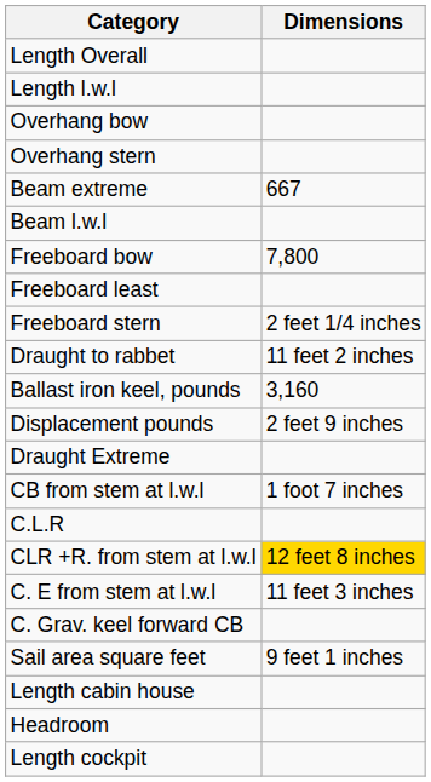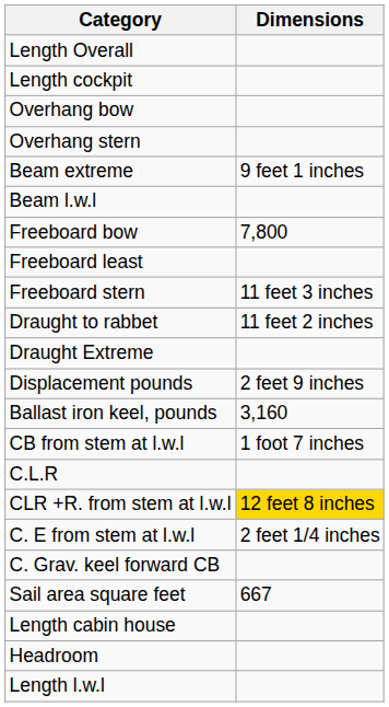 <table class="wikitable">
 <tr>
 <th>Category</th>
 <th>Dimensions</th>
 </tr>
 <tr>
 <td>Length Overall</td>
 <td></td>
 </tr>
 <tr>
-<td>Length l.w.l</td>
+<td>Length cockpit</td>
 <td></td>
 </tr>
 <tr>
 <td>Overhang bow</td>
 <td></td>
 </tr>
 <tr>
 <td>Overhang stern</td>
 <td></td>
 </tr>
 <tr>
 <td>Beam extreme</td>
-<td>667</td>
+<td>9 feet 1 inches</td>
 </tr>
 <tr>
 <td>Beam l.w.l</td>
 <td></td>
 </tr>
 <tr>
 <td>Freeboard bow</td>
 <td>7,800</td>
 </tr>
 <tr>
 <td>Freeboard least</td>
 <td></td>
 </tr>
 <tr>
 <td>Freeboard stern</td>
-<td>2 feet 1/4 inches</td>
+<td>11 feet 3 inches</td>
 </tr>
 <tr>
 <td>Draught to rabbet</td>
 <td>11 feet 2 inches</td>
 </tr>
 <tr>
-<td>Ballast iron keel, pounds</td>
-<td>3,160</td>
+<td>Draught Extreme</td>
+<td></td>
 </tr>
 <tr>
 <td>Displacement pounds</td>
 <td>2 feet 9 inches</td>
 </tr>
 <tr>
-<td>Draught Extreme</td>
-<td></td>
+<td>Ballast iron keel, pounds</td>
+<td>3,160</td>
 </tr>
 <tr>
 <td>CB from stem at l.w.l</td>
 <td>1 foot 7 inches</td>
 </tr>
 <tr>
 <td>C.L.R</td>
 <td></td>
 </tr>
 <tr>
 <td>CLR +R. from stem at l.w.l</td>
 <td style="background: gold;">12 feet 8 inches</td>
 </tr>
 <tr>
 <td>C. E from stem at l.w.l</td>
-<td>11 feet 3 inches</td>
+<td>2 feet 1/4 inches</td>
 </tr>
 <tr>
 <td>C. Grav. keel forward CB</td>
 <td></td>
 </tr>
 <tr>
 <td>Sail area square feet</td>
-<td>9 feet 1 inches</td>
+<td>667</td>
 </tr>
 <tr>
 <td>Length cabin house</td>
 <td></td>
 </tr>
 <tr>
 <td>Headroom</td>
 <td></td>
 </tr>
 <tr>
-<td>Length cockpit</td>
+<td>Length l.w.l</td>
 <td></td>
 </tr>
 </table>
